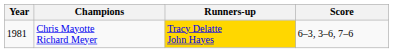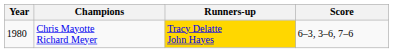 <table class="wikitable">
 <tr>
 <th style="width:40px">Year</th>
 <th style="width:200px">Champions</th>
 <th style="width:200px">Runners-up</th>
 <th style="width:140px" class="unsortable">Score</th>
 </tr>
 <tr>
-<td>1981</td>
+<td>1980</td>
 <td> <a href='#'>Chris Mayotte</a><br> <a href='#'>Richard Meyer</a></td>
 <td style="background: gold;"> <a href='#'>Tracy Delatte</a><br> <a href='#'>John Hayes</a></td>
 <td>6–3, 3–6, 7–6</td>
 </tr>
 </table>
